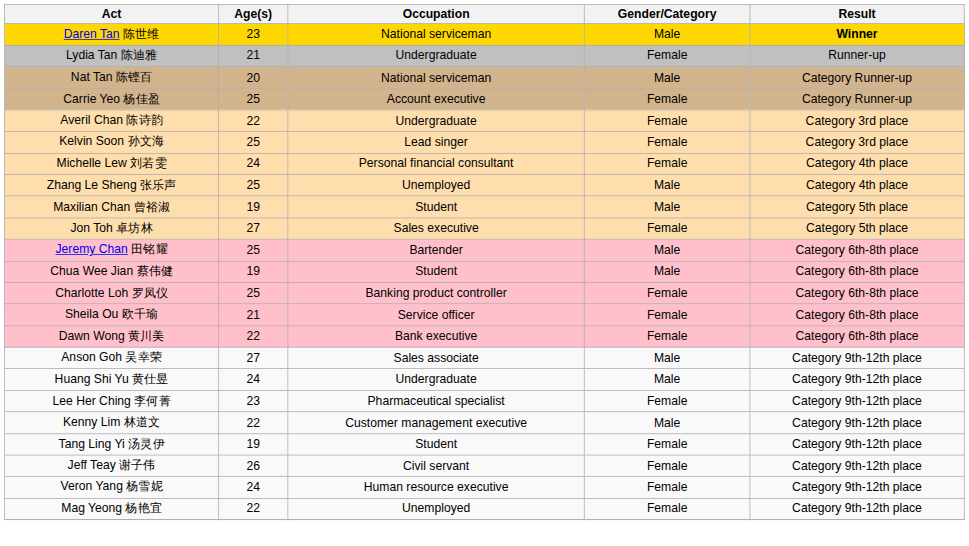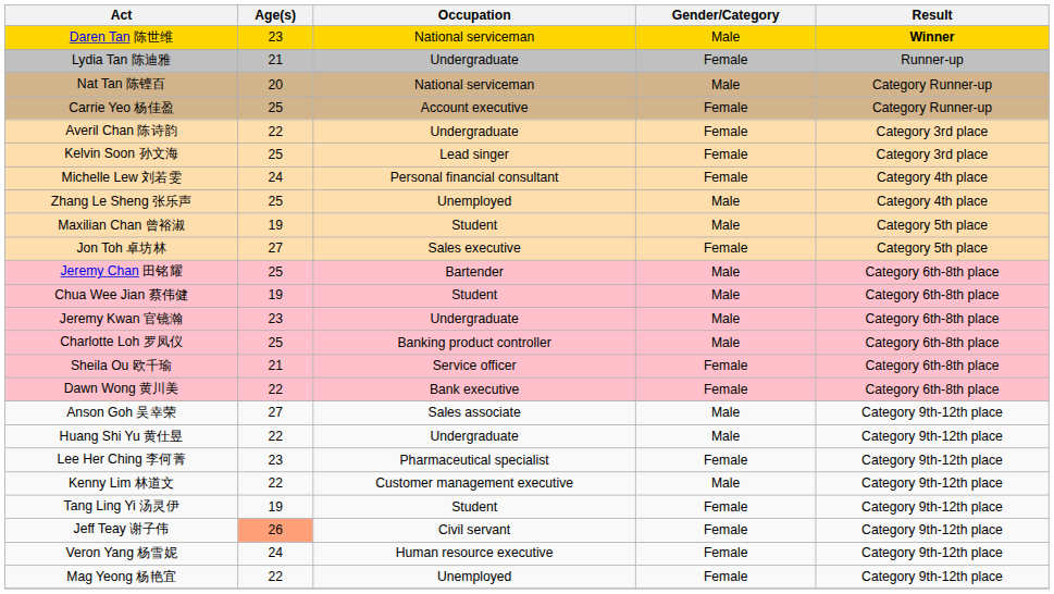 <table class="wikitable sortable" style="width:100%; text-align:center;">
 <tr>
 <th>Act</th>
 <th>Age(s)</th>
 <th>Occupation</th>
 <th>Gender/Category</th>
 <th>Result</th>
 </tr>
 <tr bgcolor=gold>
 <td><a href='#'>Daren Tan</a> 陈世维</td>
 <td>23</td>
 <td>National serviceman</td>
 <td>Male</td>
 <td><strong>Winner</strong></td>
 </tr>
 <tr bgcolor=silver>
 <td>Lydia Tan 陈迪雅</td>
 <td>21</td>
 <td>Undergraduate</td>
 <td>Female</td>
 <td>Runner-up</td>
 </tr>
 <tr bgcolor=tan>
 <td>Nat Tan 陈铿百</td>
 <td>20</td>
 <td>National serviceman</td>
 <td>Male</td>
 <td>Category Runner-up</td>
 </tr>
 <tr bgcolor=tan>
 <td>Carrie Yeo 杨佳盈</td>
 <td>25</td>
 <td>Account executive</td>
 <td>Female</td>
 <td>Category Runner-up</td>
 </tr>
 <tr bgcolor=navajowhite>
 <td>Averil Chan 陈诗韵</td>
 <td>22</td>
 <td>Undergraduate</td>
 <td>Female</td>
 <td>Category 3rd place</td>
 </tr>
 <tr bgcolor=navajowhite>
 <td>Kelvin Soon 孙文海</td>
 <td>25</td>
 <td>Lead singer</td>
 <td>Female</td>
 <td>Category 3rd place</td>
 </tr>
 <tr bgcolor=navajowhite>
 <td>Michelle Lew 刘若雯</td>
 <td>24</td>
 <td>Personal financial consultant</td>
 <td>Female</td>
 <td>Category 4th place</td>
 </tr>
 <tr bgcolor=navajowhite>
 <td>Zhang Le Sheng 张乐声</td>
 <td>25</td>
 <td>Unemployed</td>
 <td>Male</td>
 <td>Category 4th place</td>
 </tr>
 <tr bgcolor=navajowhite>
 <td>Maxilian Chan 曾裕淑</td>
 <td>19</td>
 <td>Student</td>
 <td>Male</td>
 <td>Category 5th place</td>
 </tr>
 <tr bgcolor=navajowhite>
 <td>Jon Toh 卓坊林</td>
 <td>27</td>
 <td>Sales executive</td>
 <td>Female</td>
 <td>Category 5th place</td>
 </tr>
 <tr bgcolor=pink>
 <td><a href='#'>Jeremy Chan</a> 田铭耀</td>
 <td>25</td>
 <td>Bartender</td>
 <td>Male</td>
 <td>Category 6th-8th place</td>
 </tr>
 <tr bgcolor=pink>
 <td>Chua Wee Jian 蔡伟健</td>
 <td>19</td>
 <td>Student</td>
 <td>Male</td>
 <td>Category 6th-8th place</td>
 </tr>
 <tr bgcolor=pink>
+<td>Jeremy Kwan 官镜瀚</td>
+<td>23</td>
+<td>Undergraduate</td>
+<td>Male</td>
+<td>Category 6th-8th place</td>
+</tr>
+<tr bgcolor=pink>
 <td>Charlotte Loh 罗凤仪</td>
 <td>25</td>
 <td>Banking product controller</td>
-<td>Female</td>
+<td>Male</td>
 <td>Category 6th-8th place</td>
 </tr>
 <tr bgcolor=pink>
 <td>Sheila Ou 欧千瑜</td>
 <td>21</td>
 <td>Service officer</td>
 <td>Female</td>
 <td>Category 6th-8th place</td>
 </tr>
 <tr bgcolor=pink>
 <td>Dawn Wong 黄川美</td>
 <td>22</td>
 <td>Bank executive</td>
 <td>Female</td>
 <td>Category 6th-8th place</td>
 </tr>
 <tr>
 <td>Anson Goh 吴幸荣</td>
 <td>27</td>
 <td>Sales associate</td>
 <td>Male</td>
 <td>Category 9th-12th place</td>
 </tr>
 <tr>
 <td>Huang Shi Yu 黄仕昱</td>
-<td>24</td>
+<td>22</td>
 <td>Undergraduate</td>
 <td>Male</td>
 <td>Category 9th-12th place</td>
 </tr>
 <tr>
 <td>Lee Her Ching 李何菁</td>
 <td>23</td>
 <td>Pharmaceutical specialist</td>
 <td>Female</td>
 <td>Category 9th-12th place</td>
 </tr>
 <tr>
 <td>Kenny Lim 林道文</td>
 <td>22</td>
 <td>Customer management executive</td>
 <td>Male</td>
 <td>Category 9th-12th place</td>
 </tr>
 <tr>
 <td>Tang Ling Yi 汤灵伊</td>
 <td>19</td>
 <td>Student</td>
 <td>Female</td>
 <td>Category 9th-12th place</td>
 </tr>
 <tr>
 <td>Jeff Teay 谢子伟</td>
-<td>26</td>
+<td style="background: lightsalmon;">26</td>
 <td>Civil servant</td>
 <td>Female</td>
 <td>Category 9th-12th place</td>
 </tr>
 <tr>
 <td>Veron Yang 杨雪妮</td>
 <td>24</td>
 <td>Human resource executive</td>
 <td>Female</td>
 <td>Category 9th-12th place</td>
 </tr>
 <tr>
 <td>Mag Yeong 杨艳宜</td>
 <td>22</td>
 <td>Unemployed</td>
 <td>Female</td>
 <td>Category 9th-12th place</td>
 </tr>
 <tr>
 </tr>
 </table>
